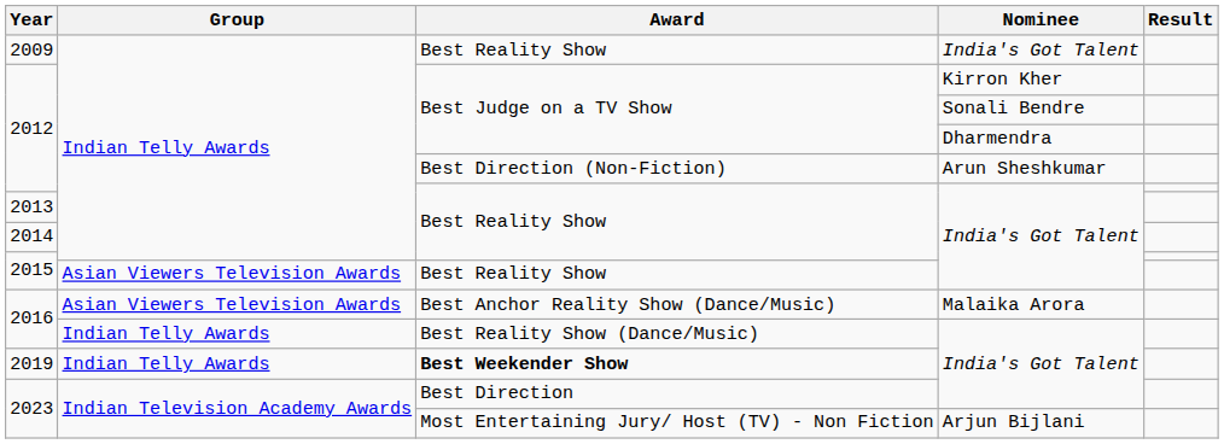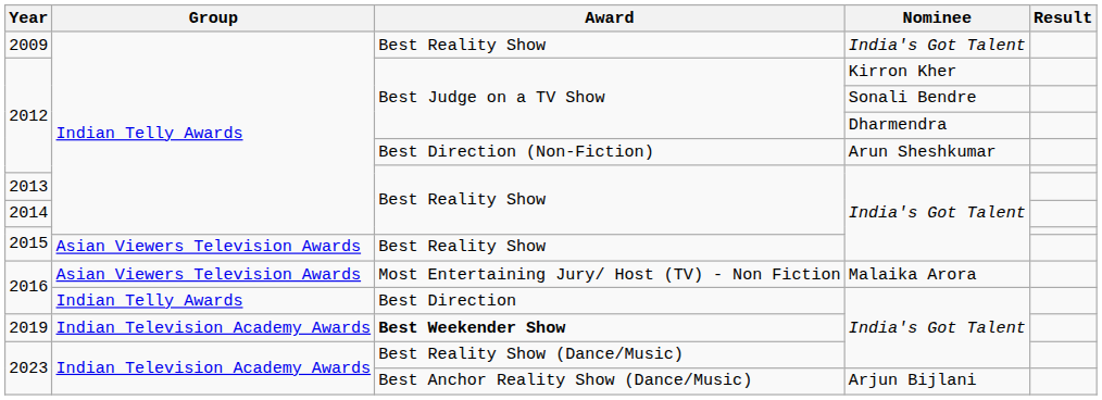 <table class="wikitable sortable">
 <tr>
 <th>Year</th>
 <th>Group</th>
 <th>Award</th>
 <th>Nominee</th>
 <th>Result</th>
 </tr>
 <tr>
 <td>2009</td>
 <td rowspan="9"><a href='#'>Indian Telly Awards</a></td>
 <td>Best Reality Show</td>
 <td><em>India's Got Talent</em></td>
 <td></td>
 </tr>
 <tr>
 <td rowspan="5">2012</td>
 <td rowspan="3">Best Judge on a TV Show</td>
 <td>Kirron Kher</td>
 <td></td>
 </tr>
 <tr>
 <td>Sonali Bendre</td>
 <td></td>
 </tr>
 <tr>
 <td>Dharmendra</td>
 <td></td>
 </tr>
 <tr>
 <td>Best Direction (Non-Fiction)</td>
 <td>Arun Sheshkumar</td>
 <td></td>
 </tr>
 <tr>
 <td rowspan="4">Best Reality Show</td>
 <td rowspan="5"><em>India's Got Talent</em></td>
 <td></td>
 </tr>
 <tr>
 <td>2013</td>
 <td></td>
 </tr>
 <tr>
 <td>2014</td>
 <td></td>
 </tr>
 <tr>
 <td rowspan="2">2015</td>
 <td></td>
 </tr>
 <tr>
 <td><a href='#'>Asian Viewers Television Awards</a></td>
 <td>Best Reality Show</td>
 <td></td>
 </tr>
 <tr>
 <td rowspan="2">2016</td>
 <td><a href='#'>Asian Viewers Television Awards</a></td>
-<td>Best Anchor Reality Show (Dance/Music)</td>
+<td>Most Entertaining Jury/ Host (TV) - Non Fiction</td>
 <td>Malaika Arora</td>
 <td></td>
 </tr>
 <tr>
 <td><a href='#'>Indian Telly Awards</a></td>
-<td>Best Reality Show (Dance/Music)</td>
+<td>Best Direction</td>
 <td rowspan="3"><em>India's Got Talent</em></td>
 <td></td>
 </tr>
 <tr>
 <td>2019</td>
-<td><a href='#'>Indian Telly Awards</a></td>
+<td><a href='#'>Indian Television Academy Awards</a></td>
 <td><strong>Best Weekender Show</strong></td>
 <td></td>
 </tr>
 <tr>
 <td rowspan="2">2023</td>
 <td rowspan="2"><a href='#'>Indian Television Academy Awards</a></td>
-<td>Best Direction</td>
+<td>Best Reality Show (Dance/Music)</td>
 <td></td>
 </tr>
 <tr>
-<td>Most Entertaining Jury/ Host (TV) - Non Fiction</td>
+<td>Best Anchor Reality Show (Dance/Music)</td>
 <td>Arjun Bijlani</td>
 <td></td>
 </tr>
 </table>
